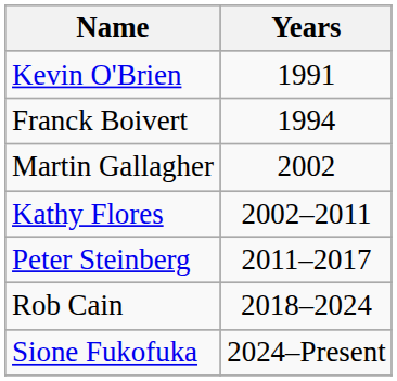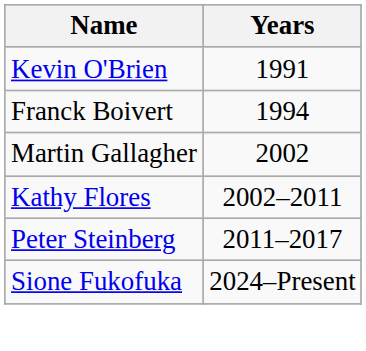 <table class="wikitable" style="text-align: center;">
 <tr>
 <th>Name</th>
 <th>Years</th>
 </tr>
 <tr>
 <td align="left"><a href='#'>Kevin O'Brien</a></td>
 <td>1991</td>
 </tr>
 <tr>
 <td align="left">Franck Boivert</td>
 <td>1994</td>
 </tr>
 <tr>
 <td align="left">Martin Gallagher</td>
 <td>2002</td>
 </tr>
 <tr>
 <td align="left"><a href='#'>Kathy Flores</a></td>
 <td>2002–2011</td>
 </tr>
 <tr>
 <td align="left"><a href='#'>Peter Steinberg</a></td>
 <td>2011–2017</td>
 </tr>
 <tr>
-<td align="left">Rob Cain</td>
-<td>2018–2024</td>
-</tr>
-<tr>
 <td align="left"><a href='#'>Sione Fukofuka</a></td>
 <td>2024–Present</td>
 </tr>
 </table>
